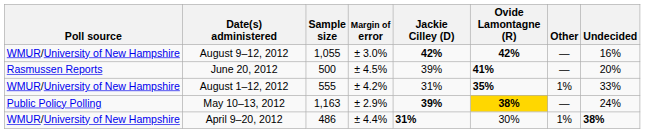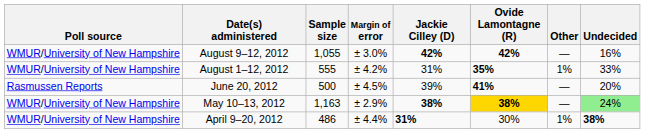 <table class="wikitable">
 <tr valign= bottom>
 <th>Poll source</th>
 <th style="width:180px;">Date(s)<br>administered</th>
 <th class=small>Sample<br>size</th>
 <th><small>Margin of</small><br>error</th>
 <th style="width:110px;">Jackie<br>Cilley (D)</th>
 <th style="width:110px;">Ovide<br>Lamontagne (R)</th>
 <th>Other</th>
 <th>Undecided</th>
 </tr>
 <tr>
 <td><a href='#'>WMUR</a>/<a href='#'>University of New Hampshire</a></td>
 <td align=center>August 9–12, 2012</td>
 <td align=center>1,055</td>
 <td align=center>± 3.0%</td>
 <td align=center><strong>42%</strong></td>
 <td align=center><strong>42%</strong></td>
 <td align=center>—</td>
 <td align=center>16%</td>
 </tr>
 <tr>
+<td><a href='#'>WMUR</a>/<a href='#'>University of New Hampshire</a></td>
+<td align=center>August 1–12, 2012</td>
+<td align=center>555</td>
+<td align=center>± 4.2%</td>
+<td align=center>31%</td>
+<td><strong>35%</strong></td>
+<td align=center>1%</td>
+<td align=center>33%</td>
+</tr>
+<tr>
 <td><a href='#'>Rasmussen Reports</a></td>
 <td align=center>June 20, 2012</td>
 <td align=center>500</td>
 <td align=center>± 4.5%</td>
 <td align=center>39%</td>
 <td><strong>41%</strong></td>
 <td align=center>—</td>
 <td align=center>20%</td>
 </tr>
 <tr>
 <td><a href='#'>WMUR</a>/<a href='#'>University of New Hampshire</a></td>
-<td align=center>August 1–12, 2012</td>
-<td align=center>555</td>
-<td align=center>± 4.2%</td>
-<td align=center>31%</td>
-<td><strong>35%</strong></td>
-<td align=center>1%</td>
-<td align=center>33%</td>
-</tr>
-<tr>
-<td><a href='#'>Public Policy Polling</a></td>
 <td align=center>May 10–13, 2012</td>
 <td align=center>1,163</td>
 <td align=center>± 2.9%</td>
-<td align=center><strong>39%</strong></td>
+<td align=center><strong>38%</strong></td>
 <td align=center style="background: gold;"><strong>38%</strong></td>
 <td align=center>—</td>
-<td align=center>24%</td>
+<td align=center style="background: lightgreen;">24%</td>
 </tr>
 <tr>
 <td><a href='#'>WMUR</a>/<a href='#'>University of New Hampshire</a></td>
 <td align=center>April 9–20, 2012</td>
 <td align=center>486</td>
 <td align=center>± 4.4%</td>
 <td><strong>31%</strong></td>
 <td align=center>30%</td>
 <td align=center>1%</td>
 <td><strong>38%</strong></td>
 </tr>
 </table>
